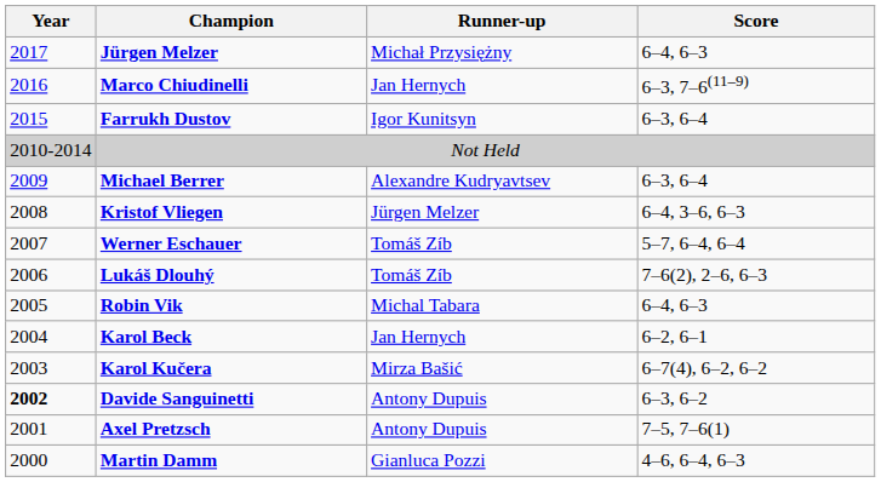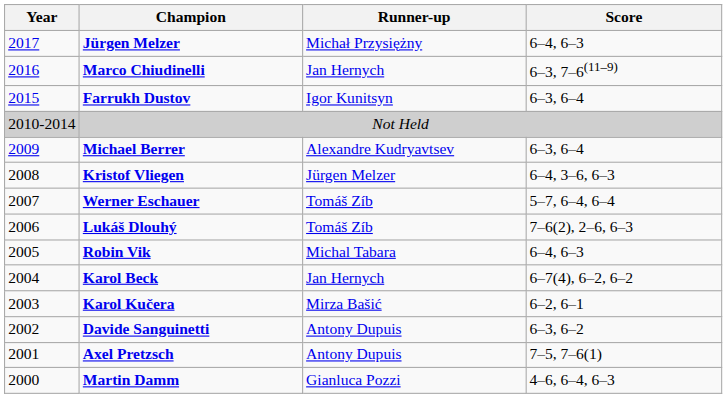 <table class="wikitable" style="font-size:90%">
 <tr>
 <th>Year</th>
 <th width="200">Champion</th>
 <th width="200">Runner-up</th>
 <th width="175">Score</th>
 </tr>
 <tr>
 <td><a href='#'>2017</a></td>
 <td> <strong><a href='#'>Jürgen Melzer</a></strong></td>
 <td> <a href='#'>Michał Przysiężny</a></td>
 <td>6–4, 6–3</td>
 </tr>
 <tr>
 <td><a href='#'>2016</a></td>
 <td> <strong><a href='#'>Marco Chiudinelli</a></strong></td>
 <td> <a href='#'>Jan Hernych</a></td>
 <td>6–3, 7–6<sup>(11–9)</sup></td>
 </tr>
 <tr>
 <td><a href='#'>2015</a></td>
 <td> <strong><a href='#'>Farrukh Dustov</a></strong></td>
 <td>   <a href='#'>Igor Kunitsyn</a></td>
 <td>6–3, 6–4</td>
 </tr>
 <tr>
 <td style="background:#cfcfcf">2010-2014</td>
 <td colspan=3 align=center style="background:#cfcfcf"><em>Not Held</em></td>
 </tr>
 <tr>
 <td><a href='#'>2009</a></td>
 <td> <strong><a href='#'>Michael Berrer</a></strong></td>
 <td> <a href='#'>Alexandre Kudryavtsev</a></td>
 <td>6–3, 6–4</td>
 </tr>
 <tr>
 <td>2008</td>
 <td> <strong><a href='#'>Kristof Vliegen</a></strong></td>
 <td> <a href='#'>Jürgen Melzer</a></td>
 <td>6–4, 3–6, 6–3</td>
 </tr>
 <tr>
 <td>2007</td>
 <td> <strong><a href='#'>Werner Eschauer</a></strong></td>
 <td> <a href='#'>Tomáš Zíb</a></td>
 <td>5–7, 6–4, 6–4</td>
 </tr>
 <tr>
 <td>2006</td>
 <td> <strong><a href='#'>Lukáš Dlouhý</a></strong></td>
 <td> <a href='#'>Tomáš Zíb</a></td>
 <td>7–6(2), 2–6, 6–3</td>
 </tr>
 <tr>
 <td>2005</td>
 <td> <strong><a href='#'>Robin Vik</a></strong></td>
 <td> <a href='#'>Michal Tabara</a></td>
 <td>6–4, 6–3</td>
 </tr>
 <tr>
 <td>2004</td>
 <td> <strong><a href='#'>Karol Beck</a></strong></td>
 <td> <a href='#'>Jan Hernych</a></td>
-<td>6–2, 6–1</td>
+<td>6–7(4), 6–2, 6–2</td>
 </tr>
 <tr>
 <td>2003</td>
 <td> <strong><a href='#'>Karol Kučera</a></strong></td>
 <td> <a href='#'>Mirza Bašić</a></td>
-<td>6–7(4), 6–2, 6–2</td>
+<td>6–2, 6–1</td>
 </tr>
 <tr>
-<td><strong>2002</strong></td>
+<td>2002</td>
 <td> <strong><a href='#'>Davide Sanguinetti</a></strong></td>
 <td> <a href='#'>Antony Dupuis</a></td>
 <td>6–3, 6–2</td>
 </tr>
 <tr>
 <td>2001</td>
 <td> <strong><a href='#'>Axel Pretzsch</a></strong></td>
 <td> <a href='#'>Antony Dupuis</a></td>
 <td>7–5, 7–6(1)</td>
 </tr>
 <tr>
 <td>2000</td>
 <td> <strong><a href='#'>Martin Damm</a></strong></td>
 <td> <a href='#'>Gianluca Pozzi</a></td>
 <td>4–6, 6–4, 6–3</td>
 </tr>
 </table>
